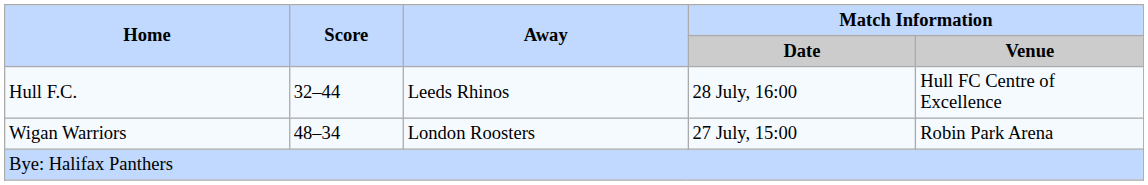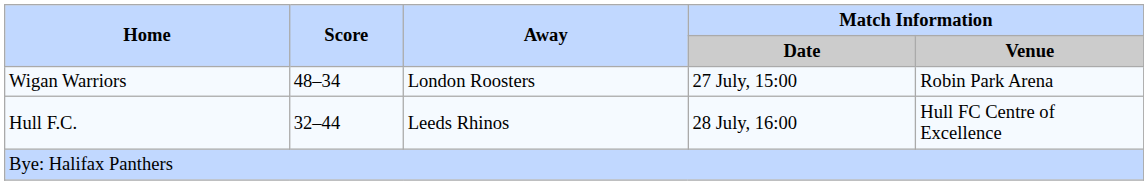 <table class="wikitable defaultcenter col1right col3left" style="font-size:90%; background-color:#F5FAFF" width=100%>
 <tr>
 <th scope="col" rowspan=2 style="background-color:#C1D8FF" width=25%>Home</th>
 <th scope="col" rowspan=2 style="background-color:#C1D8FF" width=10%>Score</th>
 <th scope="col" rowspan=2 style="background-color:#C1D8FF" width=25%>Away</th>
 <th colspan=2 style="background-color:#C1D8FF">Match Information</th>
 </tr>
 <tr>
 <th scope="col" style="background-color:#CCCCCC" width=20%>Date</th>
 <th scope="col" style="background-color:#CCCCCC" width=20%>Venue</th>
 </tr>
 <tr>
+<td>Wigan Warriors </td>
+<td>48–34</td>
+<td> London Roosters</td>
+<td>27 July, 15:00</td>
+<td>Robin Park Arena</td>
+</tr>
+<tr>
 <td>Hull F.C. </td>
 <td>32–44</td>
 <td> Leeds Rhinos</td>
 <td>28 July, 16:00</td>
 <td>Hull FC Centre of Excellence</td>
 </tr>
 <tr>
-<td>Wigan Warriors </td>
-<td>48–34</td>
-<td> London Roosters</td>
-<td>27 July, 15:00</td>
-<td>Robin Park Arena</td>
-</tr>
-<tr>
 <td colspan=5 style="background-color:#C1D8FF; text-align:left">Bye:  Halifax Panthers</td>
 </tr>
 </table>
